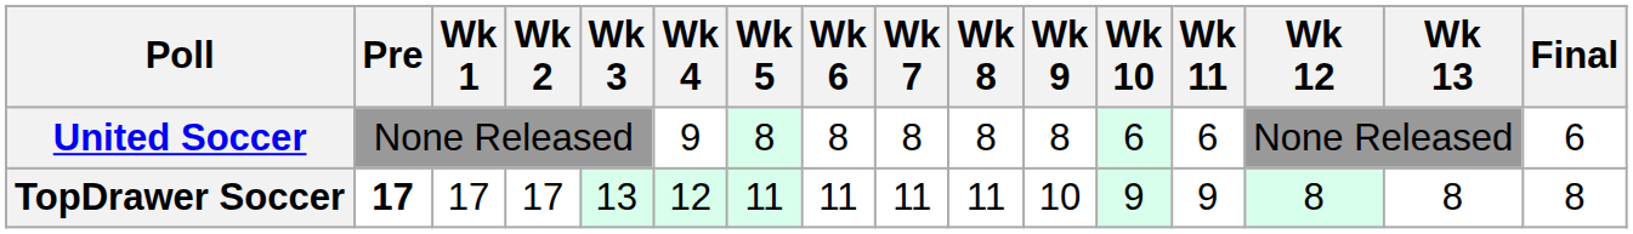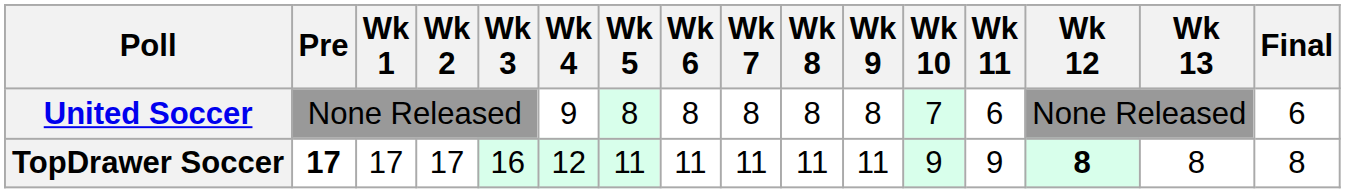 <table class="wikitable" style="white-space:nowrap;text-align:center;">
 <tr>
 <th>Poll</th>
 <th>Pre</th>
 <th>Wk<br>1</th>
 <th>Wk<br>2</th>
 <th>Wk<br>3</th>
 <th>Wk<br>4</th>
 <th>Wk<br>5</th>
 <th>Wk<br>6</th>
 <th>Wk<br>7</th>
 <th>Wk<br>8</th>
 <th>Wk<br>9</th>
 <th>Wk<br>10</th>
 <th>Wk<br>11</th>
 <th>Wk<br>12</th>
 <th>Wk<br>13</th>
 <th>Final<br></th>
 </tr>
 <tr>
 <th><a href='#'>United Soccer</a></th>
 <td colspan=4 style="background:#999;">None Released</td>
 <td style="background:#FFFFFF;">9</td>
 <td style="background:#D8FFEB;">8</td>
 <td style="background:#FFFFFF;">8</td>
 <td style="background:#FFFFFF;">8</td>
 <td style="background:#FFFFFF;">8</td>
 <td style="background:#FFFFFF;">8</td>
-<td style="background:#D8FFEB;">6</td>
+<td style="background:#D8FFEB;">7</td>
 <td style="background:#FFFFFF;">6</td>
 <td colspan=2 style="background:#999;">None Released</td>
 <td style="background:#FFFFFF;">6</td>
 </tr>
 <tr>
 <th>TopDrawer Soccer </th>
 <td style="background:#FFFFFF;"><strong>17</strong></td>
 <td style="background:#FFFFFF;">17</td>
 <td style="background:#FFFFFF;">17</td>
-<td style="background:#D8FFEB;">13</td>
+<td style="background:#D8FFEB;">16</td>
 <td style="background:#D8FFEB;">12</td>
 <td style="background:#D8FFEB;">11</td>
 <td style="background:#FFFFFF;">11</td>
 <td style="background:#FFFFFF;">11</td>
 <td style="background:#FFFFFF;">11</td>
-<td style="background:#FFFFFF;">10</td>
+<td style="background:#FFFFFF;">11</td>
 <td style="background:#D8FFEB;">9</td>
 <td style="background:#FFFFFF;">9</td>
-<td style="background:#D8FFEB;">8</td>
+<td style="background:#D8FFEB;"><strong>8</strong></td>
 <td style="background:#FFFFFF;">8</td>
 <td style="background:#FFFFFF;">8</td>
 </tr>
 </table>
